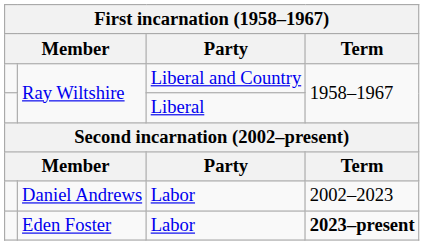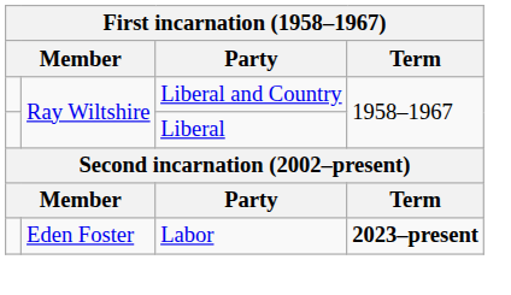 <table class="wikitable">
 <tr>
 <th colspan="4">First incarnation (1958–1967)</th>
 </tr>
 <tr>
 <th colspan="2">Member</th>
 <th>Party</th>
 <th>Term</th>
 </tr>
 <tr>
 <td></td>
 <td rowspan="2"><a href='#'>Ray Wiltshire</a></td>
 <td><a href='#'>Liberal and Country</a></td>
 <td rowspan="2">1958–1967</td>
 </tr>
 <tr>
 <td></td>
 <td><a href='#'>Liberal</a></td>
 </tr>
 <tr>
 <th colspan="4">Second incarnation (2002–present)</th>
 </tr>
 <tr>
 <th colspan="2">Member</th>
 <th>Party</th>
 <th>Term</th>
 </tr>
 <tr>
 <td> </td>
-<td><a href='#'>Daniel Andrews</a></td>
-<td><a href='#'>Labor</a></td>
-<td>2002–2023</td>
-</tr>
-<tr>
-<td> </td>
 <td><a href='#'>Eden Foster</a></td>
 <td><a href='#'>Labor</a></td>
 <td><strong>2023–present</strong></td>
 </tr>
 </table>
